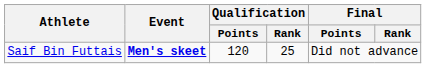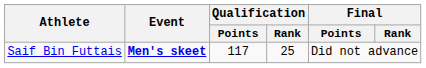 <table class="wikitable" style="font-size:90%">
 <tr>
 <th rowspan="2">Athlete</th>
 <th rowspan="2">Event</th>
 <th colspan=2>Qualification</th>
 <th colspan=2>Final</th>
 </tr>
 <tr style="font-size:95%">
 <th>Points</th>
 <th>Rank</th>
 <th>Points</th>
 <th>Rank</th>
 </tr>
 <tr align=center>
 <td align=left><a href='#'>Saif Bin Futtais</a></td>
 <td align=left><strong><a href='#'>Men's skeet</a></strong></td>
-<td>120</td>
+<td>117</td>
 <td>25</td>
 <td colspan=2>Did not advance</td>
 </tr>
 </table>
